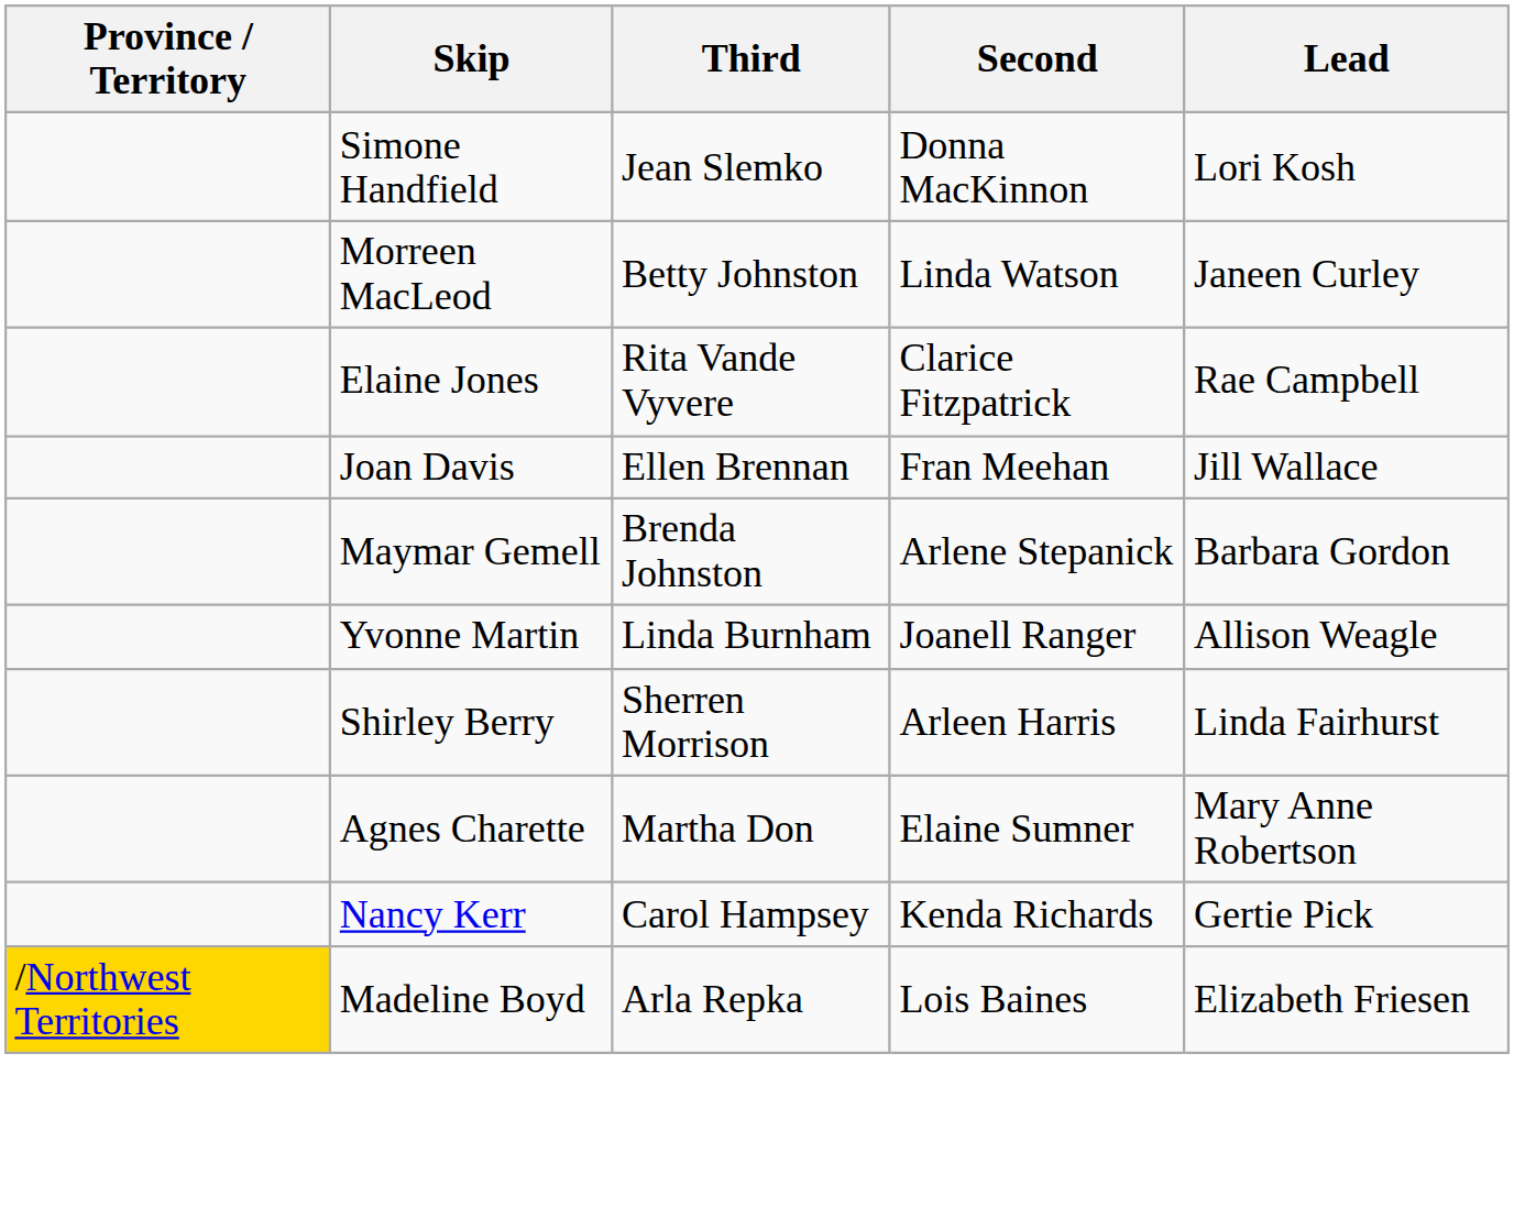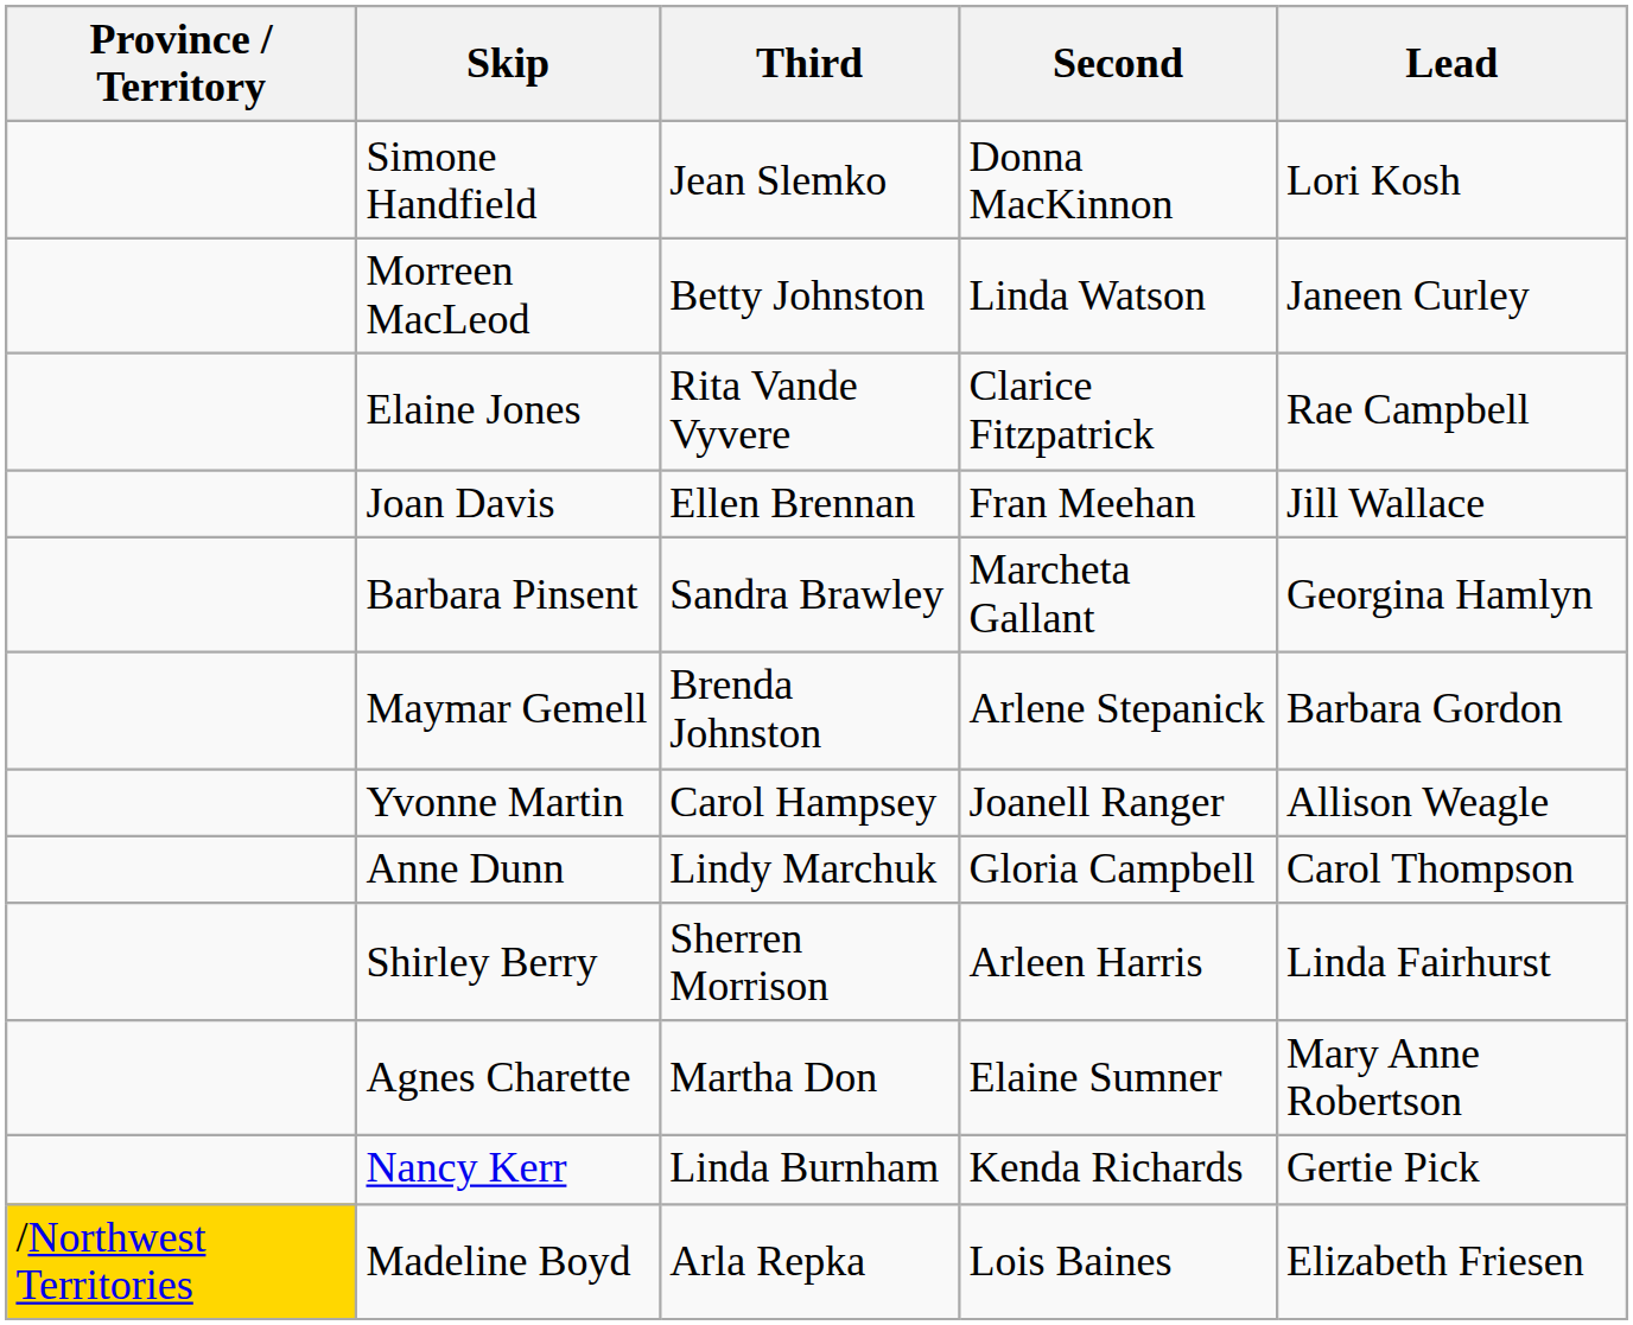 <table class="wikitable">
 <tr>
 <th>Province / Territory</th>
 <th>Skip</th>
 <th>Third</th>
 <th>Second</th>
 <th>Lead</th>
 </tr>
 <tr>
 <td></td>
 <td>Simone Handfield</td>
 <td>Jean Slemko</td>
 <td>Donna MacKinnon</td>
 <td>Lori Kosh</td>
 </tr>
 <tr>
 <td></td>
 <td>Morreen MacLeod</td>
 <td>Betty Johnston</td>
 <td>Linda Watson</td>
 <td>Janeen Curley</td>
 </tr>
 <tr>
 <td></td>
 <td>Elaine Jones</td>
 <td>Rita Vande Vyvere</td>
 <td>Clarice Fitzpatrick</td>
 <td>Rae Campbell</td>
 </tr>
 <tr>
 <td></td>
 <td>Joan Davis</td>
 <td>Ellen Brennan</td>
 <td>Fran Meehan</td>
 <td>Jill Wallace</td>
 </tr>
 <tr>
 <td></td>
+<td>Barbara Pinsent</td>
+<td>Sandra Brawley</td>
+<td>Marcheta Gallant</td>
+<td>Georgina Hamlyn</td>
+</tr>
+<tr>
+<td></td>
 <td>Maymar Gemell</td>
 <td>Brenda Johnston</td>
 <td>Arlene Stepanick</td>
 <td>Barbara Gordon</td>
 </tr>
 <tr>
 <td></td>
 <td>Yvonne Martin</td>
-<td>Linda Burnham</td>
+<td>Carol Hampsey</td>
 <td>Joanell Ranger</td>
 <td>Allison Weagle</td>
+</tr>
+<tr>
+<td></td>
+<td>Anne Dunn</td>
+<td>Lindy Marchuk</td>
+<td>Gloria Campbell</td>
+<td>Carol Thompson</td>
 </tr>
 <tr>
 <td></td>
 <td>Shirley Berry</td>
 <td>Sherren Morrison</td>
 <td>Arleen Harris</td>
 <td>Linda Fairhurst</td>
 </tr>
 <tr>
 <td></td>
 <td>Agnes Charette</td>
 <td>Martha Don</td>
 <td>Elaine Sumner</td>
 <td>Mary Anne Robertson</td>
 </tr>
 <tr>
 <td></td>
 <td><a href='#'>Nancy Kerr</a></td>
-<td>Carol Hampsey</td>
+<td>Linda Burnham</td>
 <td>Kenda Richards</td>
 <td>Gertie Pick</td>
 </tr>
 <tr>
 <td style="background: gold;">/<a href='#'>Northwest Territories</a></td>
 <td>Madeline Boyd</td>
 <td>Arla Repka</td>
 <td>Lois Baines</td>
 <td>Elizabeth Friesen</td>
 </tr>
 </table>
